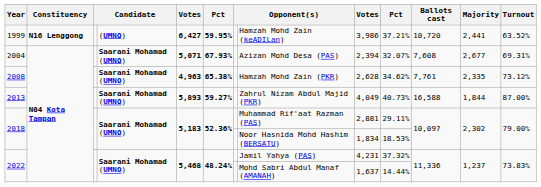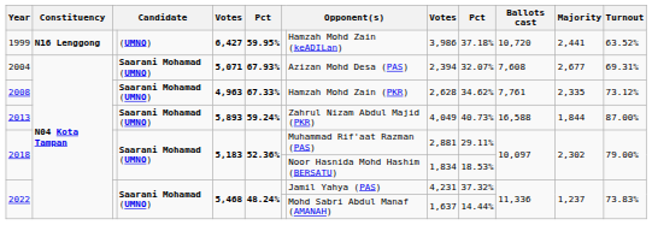 <table class="wikitable" style="margin:0.5em ; font-size:95%">
 <tr>
 <th>Year</th>
 <th>Constituency</th>
 <th colspan=2>Candidate</th>
 <th>Votes</th>
 <th>Pct</th>
 <th colspan=2>Opponent(s)</th>
 <th>Votes</th>
 <th>Pct</th>
 <th>Ballots cast</th>
 <th>Majority</th>
 <th>Turnout</th>
 </tr>
 <tr>
 <td>1999</td>
 <td><strong>N16 Lenggong</strong></td>
 <td></td>
 <td> (<a href='#'><strong>UMNO</strong></a>)</td>
 <td align="right"><strong>6,427</strong></td>
 <td><strong>59.95%</strong></td>
 <td></td>
 <td>Hamzah Mohd Zain (<a href='#'>keADILan</a>)</td>
 <td align="right">3,986</td>
-<td>37.21%</td>
+<td>37.18%</td>
 <td>10,720</td>
 <td>2,441</td>
 <td>63.52%</td>
 </tr>
 <tr>
 <td>2004</td>
 <td rowspan="7"><strong>N04 <a href='#'>Kota Tampan</a></strong></td>
 <td></td>
 <td><strong>Saarani Mohamad</strong> (<a href='#'><strong>UMNO</strong></a>)</td>
 <td align="right"><strong>5,071</strong></td>
 <td><strong>67.93%</strong></td>
 <td></td>
 <td>Azizan Mohd Desa (<a href='#'>PAS</a>)</td>
 <td align="right">2,394</td>
 <td>32.07%</td>
 <td>7,608</td>
 <td>2,677</td>
 <td>69.31%</td>
 </tr>
 <tr>
 <td><a href='#'>2008</a></td>
 <td></td>
 <td><strong>Saarani Mohamad</strong> (<a href='#'><strong>UMNO</strong></a>)</td>
 <td align="right"><strong>4,963</strong></td>
-<td><strong>65.38%</strong></td>
+<td><strong>67.33%</strong></td>
 <td></td>
 <td>Hamzah Mohd Zain (<a href='#'>PKR</a>)</td>
 <td align="right">2,628</td>
 <td>34.62%</td>
 <td>7,761</td>
 <td>2,335</td>
 <td>73.12%</td>
 </tr>
 <tr>
 <td><a href='#'>2013</a></td>
 <td></td>
 <td><strong>Saarani Mohamad</strong> (<a href='#'><strong>UMNO</strong></a>)</td>
 <td align="right"><strong>5,893</strong></td>
-<td><strong>59.27%</strong></td>
+<td><strong>59.24%</strong></td>
 <td></td>
 <td>Zahrul Nizam Abdul Majid (<a href='#'>PKR</a>)</td>
 <td align="right">4,049</td>
 <td>40.73%</td>
 <td>16,588</td>
 <td>1,844</td>
 <td>87.00%</td>
 </tr>
 <tr>
 <td rowspan=2><a href='#'>2018</a></td>
 <td rowspan=2 ></td>
 <td rowspan=2><strong>Saarani Mohamad</strong> (<a href='#'><strong>UMNO</strong></a>)</td>
 <td rowspan=2 align="right"><strong>5,183</strong></td>
 <td rowspan=2><strong>52.36%</strong></td>
 <td></td>
 <td>Muhammad Rif'aat Razman (<a href='#'>PAS</a>)</td>
 <td align="right">2,881</td>
 <td>29.11%</td>
 <td rowspan=2>10,097</td>
 <td rowspan=2>2,302</td>
 <td rowspan=2>79.00%</td>
 </tr>
 <tr>
 <td></td>
 <td>Noor Hasnida Mohd Hashim (<a href='#'>BERSATU</a>)</td>
 <td align="right">1,834</td>
 <td>18.53%</td>
 </tr>
 <tr>
 <td rowspan="2"><a href='#'>2022</a></td>
 <td rowspan="2" ></td>
 <td rowspan="2"><strong>Saarani Mohamad</strong> (<a href='#'><strong>UMNO</strong></a>)</td>
 <td rowspan="2" align="right"><strong>5,468</strong></td>
 <td rowspan="2"><strong>48.24%</strong></td>
 <td bgcolor=></td>
 <td>Jamil Yahya (<a href='#'>PAS</a>)</td>
 <td align="right">4,231</td>
 <td>37.32%</td>
 <td rowspan="2">11,336</td>
 <td rowspan="2">1,237</td>
 <td rowspan="2">73.83%</td>
 </tr>
 <tr>
 <td></td>
 <td>Mohd Sabri Abdul Manaf (<a href='#'>AMANAH</a>)</td>
 <td align="right">1,637</td>
 <td>14.44%</td>
 </tr>
 </table>
